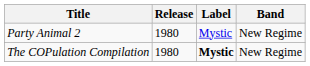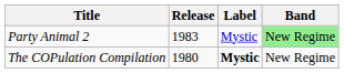 <table class="wikitable">
 <tr>
 <th>Title</th>
 <th>Release</th>
 <th>Label</th>
 <th>Band</th>
 </tr>
 <tr>
 <td><em>Party Animal 2</em></td>
-<td>1980</td>
+<td>1983</td>
 <td><a href='#'>Mystic</a></td>
-<td>New Regime</td>
+<td style="background: lightgreen;">New Regime</td>
 </tr>
 <tr>
 <td><em>The COPulation Compilation</em></td>
 <td>1980</td>
 <td><strong>Mystic</strong></td>
 <td>New Regime</td>
 </tr>
 </table>
